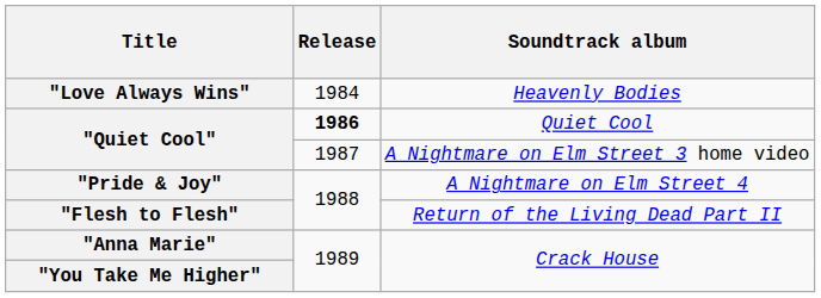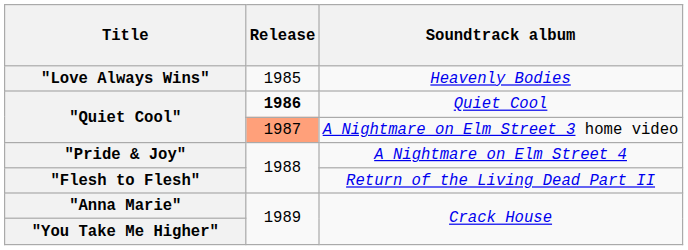 <table class="wikitable plainrowheaders" style="text-align:center;">
 <tr>
 <th scope="col" style="width:15em;"><br>Title<br><br></th>
 <th scope="col">Release</th>
 <th scope="col">Soundtrack album</th>
 </tr>
 <tr>
 <th scope="row">"Love Always Wins"</th>
-<td>1984</td>
+<td>1985</td>
 <td><em><a href='#'>Heavenly Bodies</a></em></td>
 </tr>
 <tr>
 <th scope="row" ! rowspan="2">"Quiet Cool"</th>
 <td><strong>1986</strong></td>
 <td><em><a href='#'>Quiet Cool</a></em></td>
 </tr>
 <tr>
-<td>1987</td>
+<td style="background: lightsalmon;">1987</td>
 <td><a href='#'><em>A Nightmare on Elm Street 3</em></a> home video</td>
 </tr>
 <tr>
 <th scope="row">"Pride & Joy"</th>
 <td rowspan="2">1988</td>
 <td><em><a href='#'>A Nightmare on Elm Street 4</a></em></td>
 </tr>
 <tr>
 <th scope="row">"Flesh to Flesh"</th>
 <td><em><a href='#'>Return of the Living Dead Part II</a></em></td>
 </tr>
 <tr>
 <th scope="row">"Anna Marie"</th>
 <td rowspan="2">1989</td>
 <td rowspan="2"><em><a href='#'>Crack House</a></em></td>
 </tr>
 <tr>
 <th scope="row">"You Take Me Higher"</th>
 </tr>
 </table>
